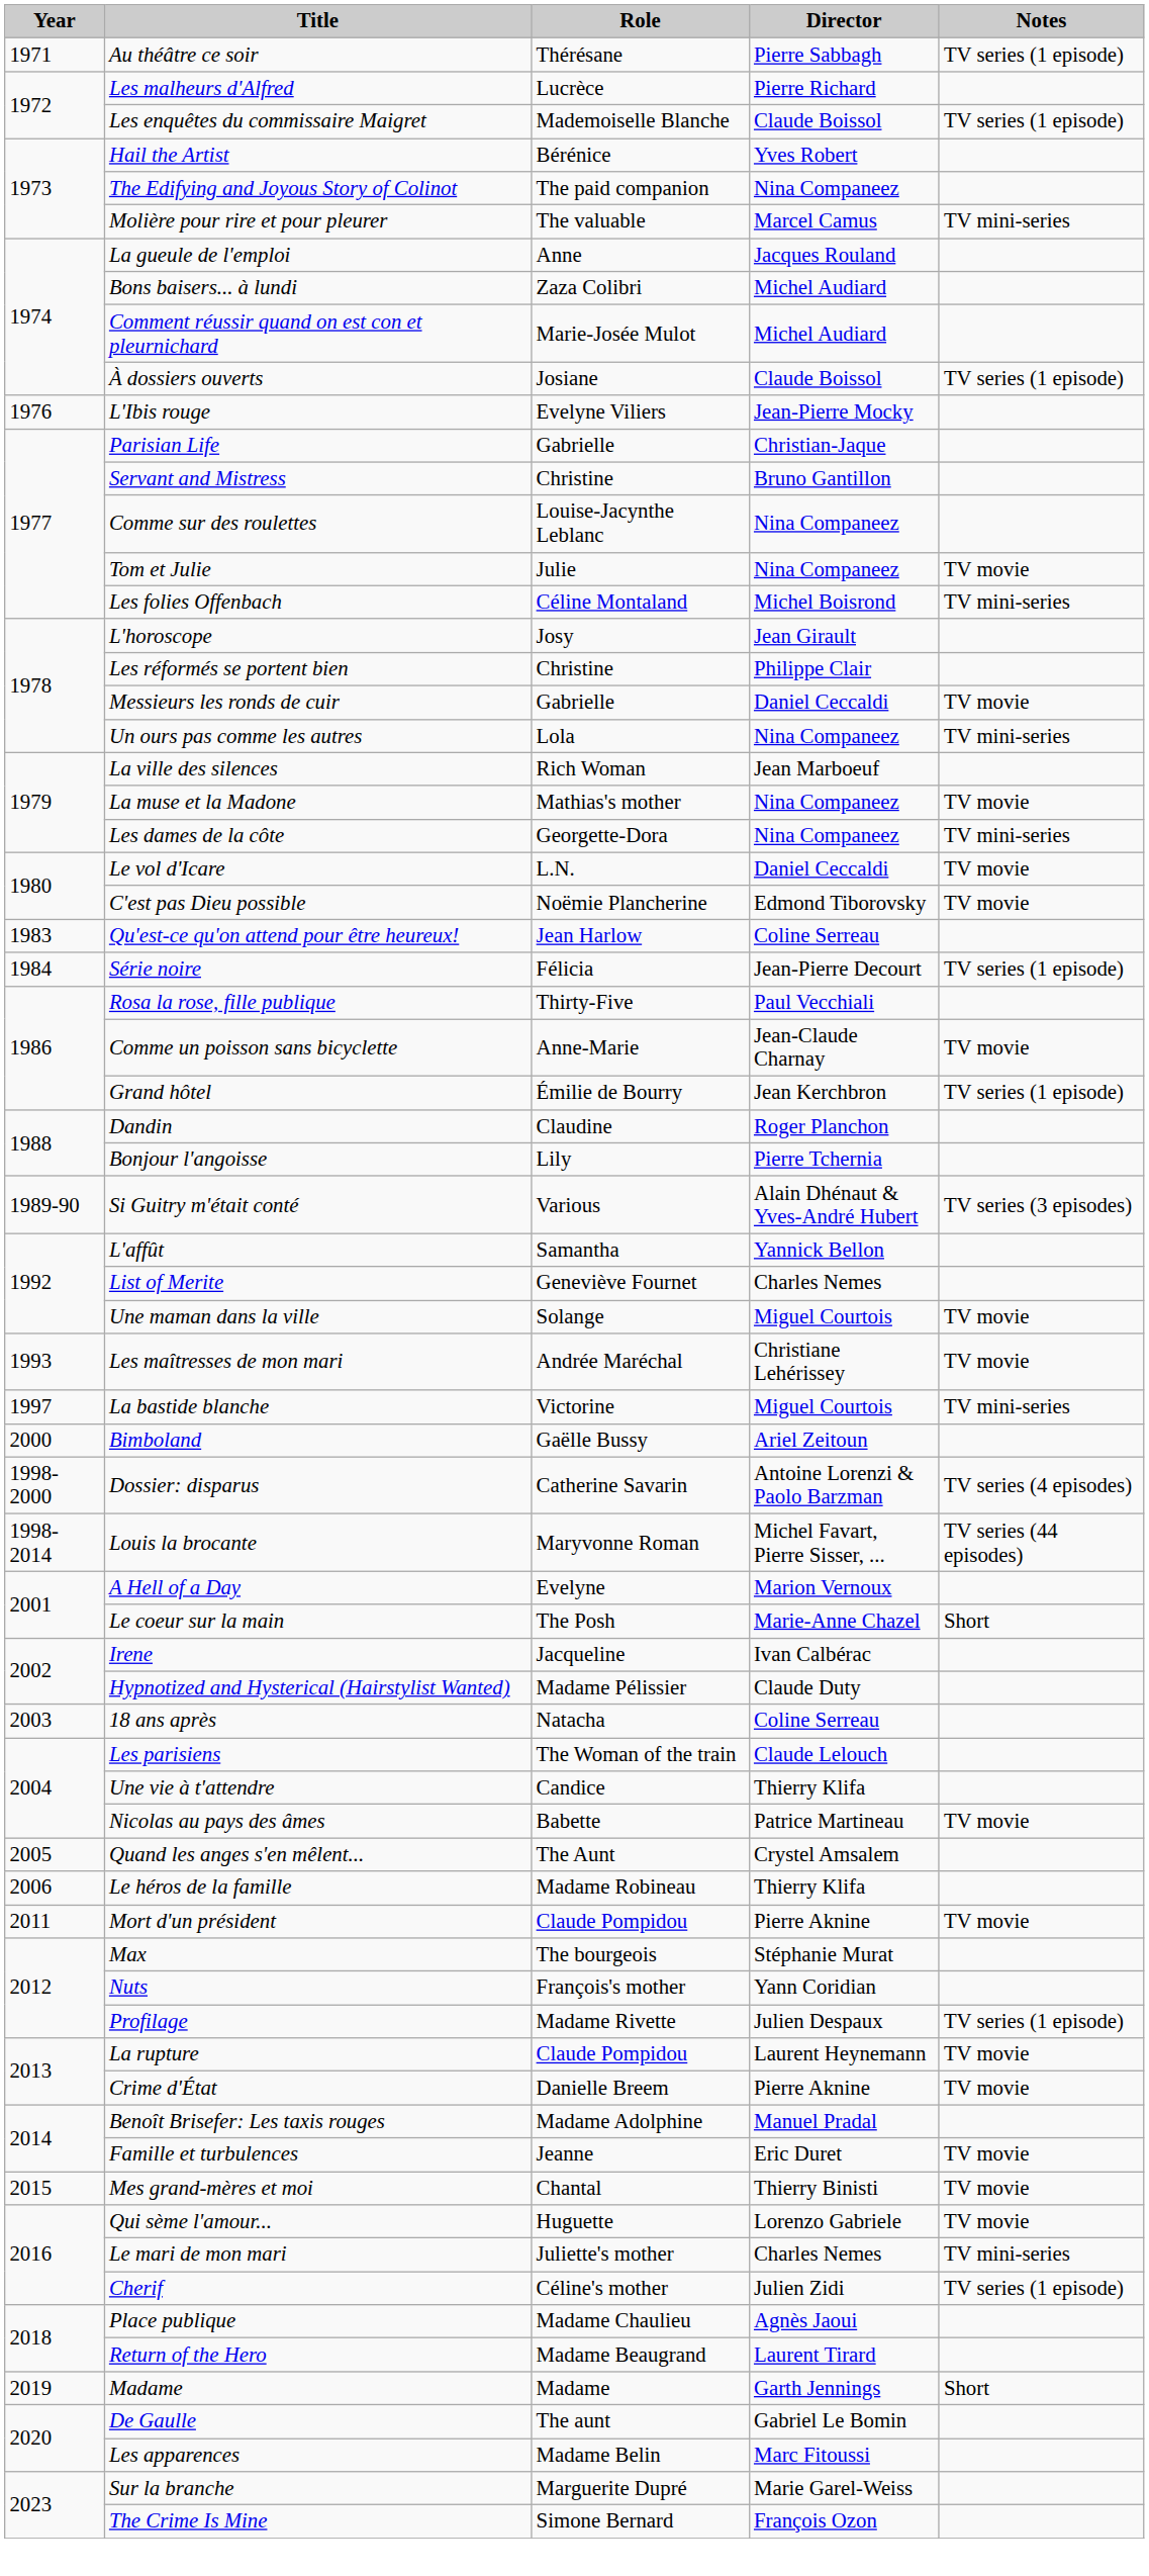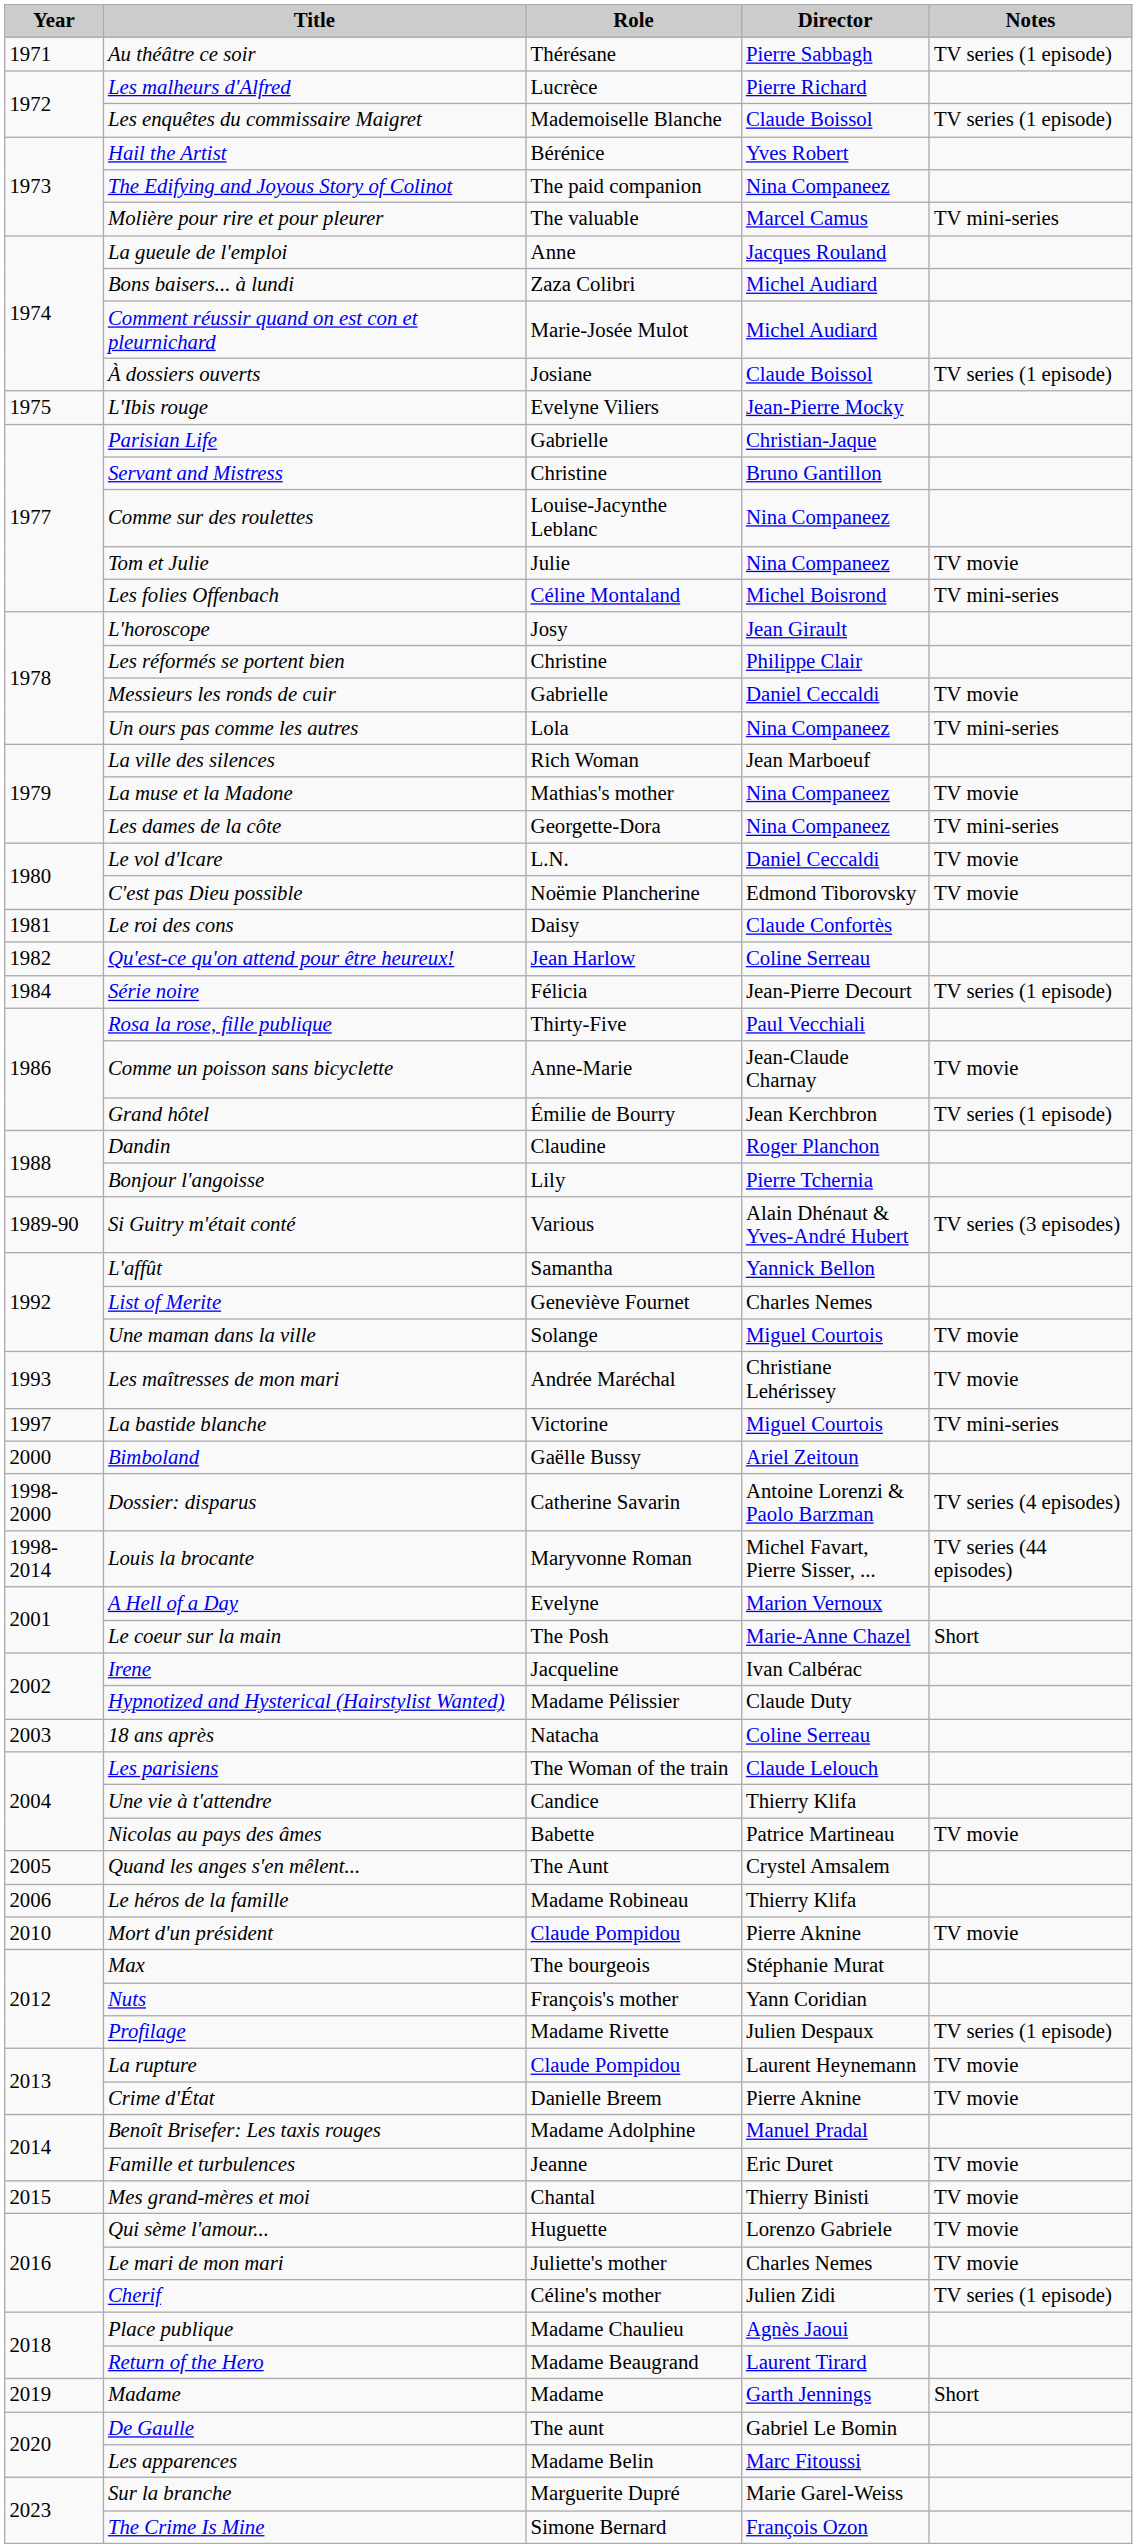 <table class="wikitable">
 <tr>
 <th style="background: #CCCCCC;">Year</th>
 <th style="background: #CCCCCC;">Title</th>
 <th style="background: #CCCCCC;">Role</th>
 <th style="background: #CCCCCC;">Director</th>
 <th style="background: #CCCCCC;">Notes</th>
 </tr>
 <tr>
 <td>1971</td>
 <td><em>Au théâtre ce soir</em></td>
 <td>Thérésane</td>
 <td><a href='#'>Pierre Sabbagh</a></td>
 <td>TV series (1 episode)</td>
 </tr>
 <tr>
 <td rowspan=2>1972</td>
 <td><em><a href='#'>Les malheurs d'Alfred</a></em></td>
 <td>Lucrèce</td>
 <td><a href='#'>Pierre Richard</a></td>
 <td></td>
 </tr>
 <tr>
 <td><em>Les enquêtes du commissaire Maigret</em></td>
 <td>Mademoiselle Blanche</td>
 <td><a href='#'>Claude Boissol</a></td>
 <td>TV series (1 episode)</td>
 </tr>
 <tr>
 <td rowspan=3>1973</td>
 <td><em><a href='#'>Hail the Artist</a></em></td>
 <td>Bérénice</td>
 <td><a href='#'>Yves Robert</a></td>
 <td></td>
 </tr>
 <tr>
 <td><em><a href='#'>The Edifying and Joyous Story of Colinot</a></em></td>
 <td>The paid companion</td>
 <td><a href='#'>Nina Companeez</a></td>
 <td></td>
 </tr>
 <tr>
 <td><em>Molière pour rire et pour pleurer</em></td>
 <td>The valuable</td>
 <td><a href='#'>Marcel Camus</a></td>
 <td>TV mini-series</td>
 </tr>
 <tr>
 <td rowspan=4>1974</td>
 <td><em>La gueule de l'emploi</em></td>
 <td>Anne</td>
 <td><a href='#'>Jacques Rouland</a></td>
 <td></td>
 </tr>
 <tr>
 <td><em>Bons baisers... à lundi</em></td>
 <td>Zaza Colibri</td>
 <td><a href='#'>Michel Audiard</a></td>
 <td></td>
 </tr>
 <tr>
 <td><em><a href='#'>Comment réussir quand on est con et pleurnichard</a></em></td>
 <td>Marie-Josée Mulot</td>
 <td><a href='#'>Michel Audiard</a></td>
 <td></td>
 </tr>
 <tr>
 <td><em>À dossiers ouverts</em></td>
 <td>Josiane</td>
 <td><a href='#'>Claude Boissol</a></td>
 <td>TV series (1 episode)</td>
 </tr>
 <tr>
-<td>1976</td>
+<td>1975</td>
 <td><em>L'Ibis rouge</em></td>
 <td>Evelyne Viliers</td>
 <td><a href='#'>Jean-Pierre Mocky</a></td>
 <td></td>
 </tr>
 <tr>
 <td rowspan=5>1977</td>
 <td><em><a href='#'>Parisian Life</a></em></td>
 <td>Gabrielle</td>
 <td><a href='#'>Christian-Jaque</a></td>
 <td></td>
 </tr>
 <tr>
 <td><em><a href='#'>Servant and Mistress</a></em></td>
 <td>Christine</td>
 <td><a href='#'>Bruno Gantillon</a></td>
 <td></td>
 </tr>
 <tr>
 <td><em>Comme sur des roulettes</em></td>
 <td>Louise-Jacynthe Leblanc</td>
 <td><a href='#'>Nina Companeez</a></td>
 <td></td>
 </tr>
 <tr>
 <td><em>Tom et Julie</em></td>
 <td>Julie</td>
 <td><a href='#'>Nina Companeez</a></td>
 <td>TV movie</td>
 </tr>
 <tr>
 <td><em>Les folies Offenbach</em></td>
 <td><a href='#'>Céline Montaland</a></td>
 <td><a href='#'>Michel Boisrond</a></td>
 <td>TV mini-series</td>
 </tr>
 <tr>
 <td rowspan=4>1978</td>
 <td><em>L'horoscope</em></td>
 <td>Josy</td>
 <td><a href='#'>Jean Girault</a></td>
 <td></td>
 </tr>
 <tr>
 <td><em>Les réformés se portent bien</em></td>
 <td>Christine</td>
 <td><a href='#'>Philippe Clair</a></td>
 <td></td>
 </tr>
 <tr>
 <td><em>Messieurs les ronds de cuir</em></td>
 <td>Gabrielle</td>
 <td><a href='#'>Daniel Ceccaldi</a></td>
 <td>TV movie</td>
 </tr>
 <tr>
 <td><em>Un ours pas comme les autres</em></td>
 <td>Lola</td>
 <td><a href='#'>Nina Companeez</a></td>
 <td>TV mini-series</td>
 </tr>
 <tr>
 <td rowspan=3>1979</td>
 <td><em>La ville des silences</em></td>
 <td>Rich Woman</td>
 <td>Jean Marboeuf</td>
 <td></td>
 </tr>
 <tr>
 <td><em>La muse et la Madone</em></td>
 <td>Mathias's mother</td>
 <td><a href='#'>Nina Companeez</a></td>
 <td>TV movie</td>
 </tr>
 <tr>
 <td><em>Les dames de la côte</em></td>
 <td>Georgette-Dora</td>
 <td><a href='#'>Nina Companeez</a></td>
 <td>TV mini-series</td>
 </tr>
 <tr>
 <td rowspan=2>1980</td>
 <td><em>Le vol d'Icare</em></td>
 <td>L.N.</td>
 <td><a href='#'>Daniel Ceccaldi</a></td>
 <td>TV movie</td>
 </tr>
 <tr>
 <td><em>C'est pas Dieu possible</em></td>
 <td>Noëmie Plancherine</td>
 <td>Edmond Tiborovsky</td>
 <td>TV movie</td>
 </tr>
 <tr>
-<td>1983</td>
+<td>1981</td>
+<td><em>Le roi des cons</em></td>
+<td>Daisy</td>
+<td><a href='#'>Claude Confortès</a></td>
+<td></td>
+</tr>
+<tr>
+<td>1982</td>
 <td><em><a href='#'>Qu'est-ce qu'on attend pour être heureux!</a></em></td>
 <td><a href='#'>Jean Harlow</a></td>
 <td><a href='#'>Coline Serreau</a></td>
 <td></td>
 </tr>
 <tr>
 <td>1984</td>
 <td><em><a href='#'>Série noire</a></em></td>
 <td>Félicia</td>
 <td>Jean-Pierre Decourt</td>
 <td>TV series (1 episode)</td>
 </tr>
 <tr>
 <td rowspan=3>1986</td>
 <td><em><a href='#'>Rosa la rose, fille publique</a></em></td>
 <td>Thirty-Five</td>
 <td><a href='#'>Paul Vecchiali</a></td>
 <td></td>
 </tr>
 <tr>
 <td><em>Comme un poisson sans bicyclette</em></td>
 <td>Anne-Marie</td>
 <td>Jean-Claude Charnay</td>
 <td>TV movie</td>
 </tr>
 <tr>
 <td><em>Grand hôtel</em></td>
 <td>Émilie de Bourry</td>
 <td>Jean Kerchbron</td>
 <td>TV series (1 episode)</td>
 </tr>
 <tr>
 <td rowspan=2>1988</td>
 <td><em>Dandin</em></td>
 <td>Claudine</td>
 <td><a href='#'>Roger Planchon</a></td>
 <td></td>
 </tr>
 <tr>
 <td><em>Bonjour l'angoisse</em></td>
 <td>Lily</td>
 <td><a href='#'>Pierre Tchernia</a></td>
 <td></td>
 </tr>
 <tr>
 <td>1989-90</td>
 <td><em>Si Guitry m'était conté</em></td>
 <td>Various</td>
 <td>Alain Dhénaut & <br> <a href='#'>Yves-André Hubert</a></td>
 <td>TV series (3 episodes)</td>
 </tr>
 <tr>
 <td rowspan=3>1992</td>
 <td><em>L'affût</em></td>
 <td>Samantha</td>
 <td><a href='#'>Yannick Bellon</a></td>
 <td></td>
 </tr>
 <tr>
 <td><em><a href='#'>List of Merite</a></em></td>
 <td>Geneviève Fournet</td>
 <td>Charles Nemes</td>
 <td></td>
 </tr>
 <tr>
 <td><em>Une maman dans la ville</em></td>
 <td>Solange</td>
 <td><a href='#'>Miguel Courtois</a></td>
 <td>TV movie</td>
 </tr>
 <tr>
 <td>1993</td>
 <td><em>Les maîtresses de mon mari</em></td>
 <td>Andrée Maréchal</td>
 <td>Christiane Lehérissey</td>
 <td>TV movie</td>
 </tr>
 <tr>
 <td>1997</td>
 <td><em>La bastide blanche</em></td>
 <td>Victorine</td>
 <td><a href='#'>Miguel Courtois</a></td>
 <td>TV mini-series</td>
 </tr>
 <tr>
 <td>2000</td>
 <td><em><a href='#'>Bimboland</a></em></td>
 <td>Gaëlle Bussy</td>
 <td><a href='#'>Ariel Zeitoun</a></td>
 <td></td>
 </tr>
 <tr>
 <td>1998-2000</td>
 <td><em>Dossier: disparus</em></td>
 <td>Catherine Savarin</td>
 <td>Antoine Lorenzi &<br> <a href='#'>Paolo Barzman</a></td>
 <td>TV series (4 episodes)</td>
 </tr>
 <tr>
 <td>1998-2014</td>
 <td><em>Louis la brocante</em></td>
 <td>Maryvonne Roman</td>
 <td>Michel Favart, <br> Pierre Sisser, ...</td>
 <td>TV series (44 episodes)</td>
 </tr>
 <tr>
 <td rowspan=2>2001</td>
 <td><em><a href='#'>A Hell of a Day</a></em></td>
 <td>Evelyne</td>
 <td><a href='#'>Marion Vernoux</a></td>
 <td></td>
 </tr>
 <tr>
 <td><em>Le coeur sur la main</em></td>
 <td>The Posh</td>
 <td><a href='#'>Marie-Anne Chazel</a></td>
 <td>Short</td>
 </tr>
 <tr>
 <td rowspan=2>2002</td>
 <td><em><a href='#'>Irene</a></em></td>
 <td>Jacqueline</td>
 <td>Ivan Calbérac</td>
 <td></td>
 </tr>
 <tr>
 <td><em><a href='#'>Hypnotized and Hysterical (Hairstylist Wanted)</a></em></td>
 <td>Madame Pélissier</td>
 <td>Claude Duty</td>
 <td></td>
 </tr>
 <tr>
 <td>2003</td>
 <td><em>18 ans après</em></td>
 <td>Natacha</td>
 <td><a href='#'>Coline Serreau</a></td>
 <td></td>
 </tr>
 <tr>
 <td rowspan=3>2004</td>
 <td><em><a href='#'>Les parisiens</a></em></td>
 <td>The Woman of the train</td>
 <td><a href='#'>Claude Lelouch</a></td>
 <td></td>
 </tr>
 <tr>
 <td><em>Une vie à t'attendre</em></td>
 <td>Candice</td>
 <td>Thierry Klifa</td>
 <td></td>
 </tr>
 <tr>
 <td><em>Nicolas au pays des âmes</em></td>
 <td>Babette</td>
 <td>Patrice Martineau</td>
 <td>TV movie</td>
 </tr>
 <tr>
 <td>2005</td>
 <td><em>Quand les anges s'en mêlent...</em></td>
 <td>The Aunt</td>
 <td>Crystel Amsalem</td>
 <td></td>
 </tr>
 <tr>
 <td>2006</td>
 <td><em>Le héros de la famille</em></td>
 <td>Madame Robineau</td>
 <td>Thierry Klifa</td>
 <td></td>
 </tr>
 <tr>
-<td>2011</td>
+<td>2010</td>
 <td><em>Mort d'un président</em></td>
 <td><a href='#'>Claude Pompidou</a></td>
 <td>Pierre Aknine</td>
 <td>TV movie</td>
 </tr>
 <tr>
 <td rowspan=3>2012</td>
 <td><em>Max</em></td>
 <td>The bourgeois</td>
 <td>Stéphanie Murat</td>
 <td></td>
 </tr>
 <tr>
 <td><em><a href='#'>Nuts</a></em></td>
 <td>François's mother</td>
 <td>Yann Coridian</td>
 <td></td>
 </tr>
 <tr>
 <td><em><a href='#'>Profilage</a></em></td>
 <td>Madame Rivette</td>
 <td>Julien Despaux</td>
 <td>TV series (1 episode)</td>
 </tr>
 <tr>
 <td rowspan=2>2013</td>
 <td><em>La rupture</em></td>
 <td><a href='#'>Claude Pompidou</a></td>
 <td>Laurent Heynemann</td>
 <td>TV movie</td>
 </tr>
 <tr>
 <td><em>Crime d'État</em></td>
 <td>Danielle Breem</td>
 <td>Pierre Aknine</td>
 <td>TV movie</td>
 </tr>
 <tr>
 <td rowspan=2>2014</td>
 <td><em>Benoît Brisefer: Les taxis rouges</em></td>
 <td>Madame Adolphine</td>
 <td><a href='#'>Manuel Pradal</a></td>
 <td></td>
 </tr>
 <tr>
 <td><em>Famille et turbulences</em></td>
 <td>Jeanne</td>
 <td>Eric Duret</td>
 <td>TV movie</td>
 </tr>
 <tr>
 <td>2015</td>
 <td><em>Mes grand-mères et moi</em></td>
 <td>Chantal</td>
 <td>Thierry Binisti</td>
 <td>TV movie</td>
 </tr>
 <tr>
 <td rowspan=3>2016</td>
 <td><em>Qui sème l'amour...</em></td>
 <td>Huguette</td>
 <td>Lorenzo Gabriele</td>
 <td>TV movie</td>
 </tr>
 <tr>
 <td><em>Le mari de mon mari</em></td>
 <td>Juliette's mother</td>
 <td>Charles Nemes</td>
-<td>TV mini-series</td>
+<td>TV movie</td>
 </tr>
 <tr>
 <td><em><a href='#'>Cherif</a></em></td>
 <td>Céline's mother</td>
 <td>Julien Zidi</td>
 <td>TV series (1 episode)</td>
 </tr>
 <tr>
 <td rowspan=2>2018</td>
 <td><em>Place publique</em></td>
 <td>Madame Chaulieu</td>
 <td><a href='#'>Agnès Jaoui</a></td>
 <td></td>
 </tr>
 <tr>
 <td><em><a href='#'>Return of the Hero</a></em></td>
 <td>Madame Beaugrand</td>
 <td><a href='#'>Laurent Tirard</a></td>
 <td></td>
 </tr>
 <tr>
 <td>2019</td>
 <td><em>Madame</em></td>
 <td>Madame</td>
 <td><a href='#'>Garth Jennings</a></td>
 <td>Short</td>
 </tr>
 <tr>
 <td rowspan=2>2020</td>
 <td><em><a href='#'>De Gaulle</a></em></td>
 <td>The aunt</td>
 <td>Gabriel Le Bomin</td>
 <td></td>
 </tr>
 <tr>
 <td><em>Les apparences</em></td>
 <td>Madame Belin</td>
 <td><a href='#'>Marc Fitoussi</a></td>
 <td></td>
 </tr>
 <tr>
 <td rowspan=2>2023</td>
 <td><em>Sur la branche</em></td>
 <td>Marguerite Dupré</td>
 <td>Marie Garel-Weiss</td>
 <td></td>
 </tr>
 <tr>
 <td><em><a href='#'>The Crime Is Mine</a></em></td>
 <td>Simone Bernard</td>
 <td><a href='#'>François Ozon</a></td>
 <td></td>
 </tr>
 <tr>
 </tr>
 </table>
